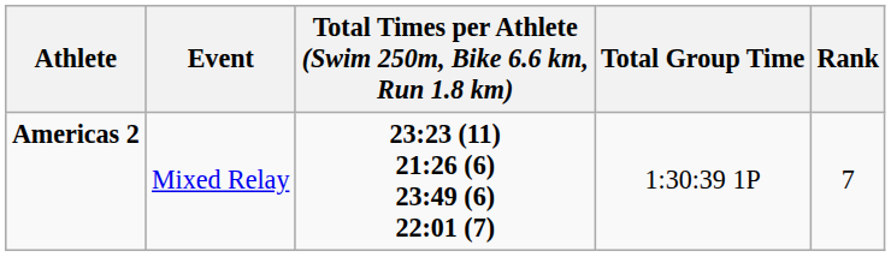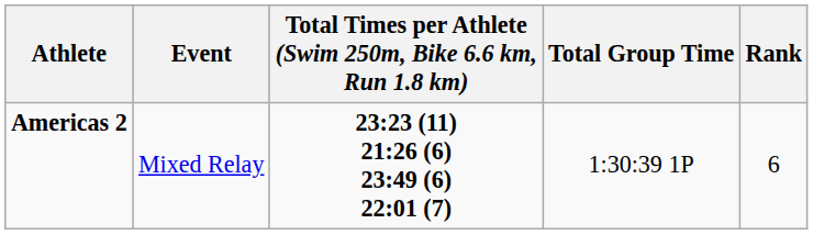 <table class="wikitable" style="font-size:90%;">
 <tr>
 <th>Athlete</th>
 <th>Event</th>
 <th>Total Times per Athlete <br> <em>(Swim 250m, Bike 6.6 km, <br> Run 1.8 km)</th>
 <th>Total Group Time</th>
 <th>Rank</th>
 </tr>
 <tr align=center>
 <td align=left><strong>Americas 2</strong><br><br><br><br></td>
 <td align=left><a href='#'>Mixed Relay</a></td>
 <td valign=bottom><strong>23:23 (11)<br>21:26 (6)<br>23:49 (6)<br>22:01 (7)</strong></td>
 <td>1:30:39 1P</td>
-<td>7</td>
+<td>6</td>
 </tr>
 </table>
